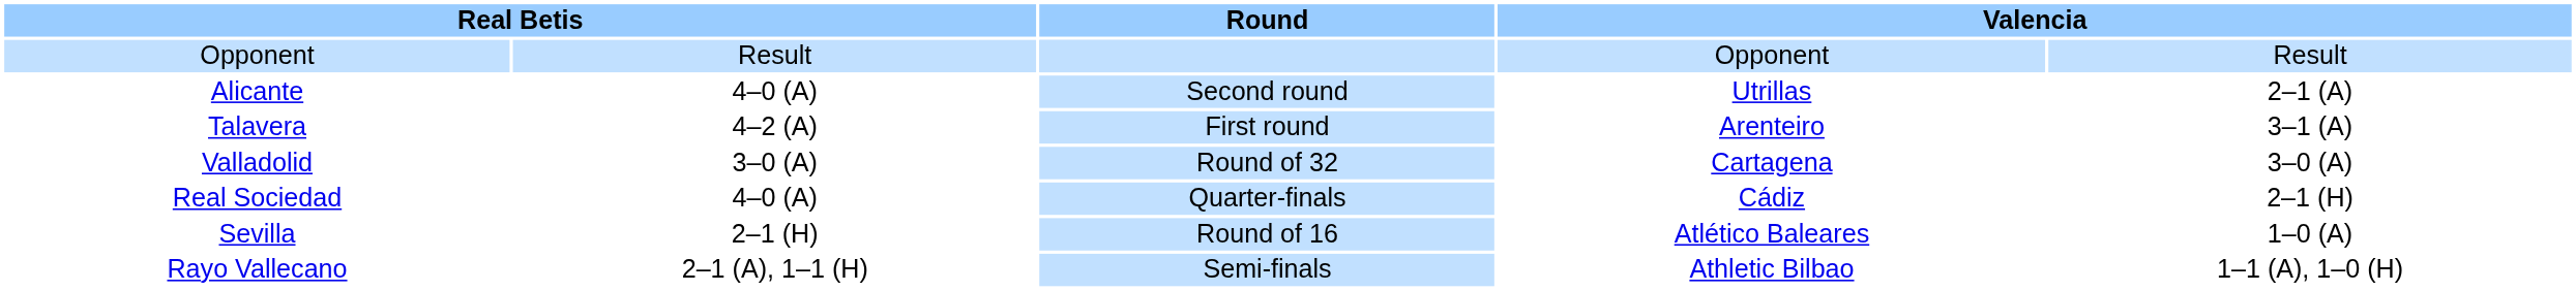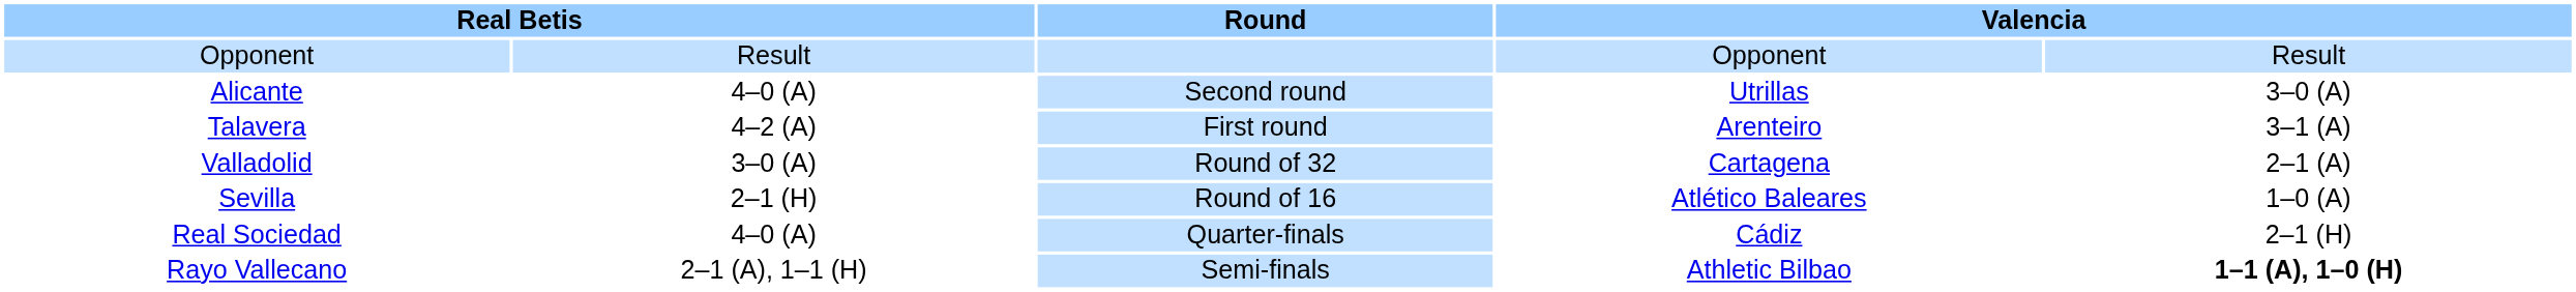 <table style="width:100%; text-align:center;">
 <tr style="vertical-align:top; background:#9cf;">
 <th colspan=2 style="width:1*">Real Betis</th>
 <th><strong>Round</strong></th>
 <th colspan=2 style="width:1*">Valencia</th>
 </tr>
 <tr style="vertical-align:top; background:#c1e0ff;">
 <td>Opponent</td>
 <td>Result</td>
 <td style="background:#c1e0ff;"></td>
 <td>Opponent</td>
 <td>Result</td>
 </tr>
 <tr>
 <td><a href='#'>Alicante</a></td>
 <td>4–0 (A)</td>
 <td style="background:#c1e0ff;">Second round</td>
 <td><a href='#'>Utrillas</a></td>
-<td>2–1 (A)</td>
+<td>3–0 (A)</td>
 </tr>
 <tr>
 <td><a href='#'>Talavera</a></td>
 <td>4–2  (A)</td>
 <td style="background:#c1e0ff;">First round</td>
 <td><a href='#'>Arenteiro</a></td>
 <td>3–1  (A)</td>
 </tr>
 <tr>
 <td><a href='#'>Valladolid</a></td>
 <td>3–0 (A)</td>
 <td style="background:#c1e0ff;">Round of 32</td>
 <td><a href='#'>Cartagena</a></td>
-<td>3–0 (A)</td>
+<td>2–1 (A)</td>
+</tr>
+<tr>
+<td><a href='#'>Sevilla</a></td>
+<td>2–1 (H)</td>
+<td style="background:#c1e0ff;">Round of 16</td>
+<td><a href='#'>Atlético Baleares</a></td>
+<td>1–0 (A)</td>
 </tr>
 <tr>
 <td><a href='#'>Real Sociedad</a></td>
 <td>4–0 (A)</td>
 <td style="background:#c1e0ff;">Quarter-finals</td>
 <td><a href='#'>Cádiz</a></td>
 <td>2–1 (H)</td>
 </tr>
 <tr>
-<td><a href='#'>Sevilla</a></td>
-<td>2–1 (H)</td>
-<td style="background:#c1e0ff;">Round of 16</td>
-<td><a href='#'>Atlético Baleares</a></td>
-<td>1–0 (A)</td>
-</tr>
-<tr>
 <td rowspan=2><a href='#'>Rayo Vallecano</a></td>
 <td>2–1 (A), 1–1 (H)</td>
 <td style="background:#c1e0ff;" rowspan="2">Semi-finals</td>
 <td rowspan=2><a href='#'>Athletic Bilbao</a></td>
-<td>1–1 (A), 1–0 (H)</td>
+<td><strong>1–1 (A), 1–0 (H)</strong></td>
 </tr>
 </table>
